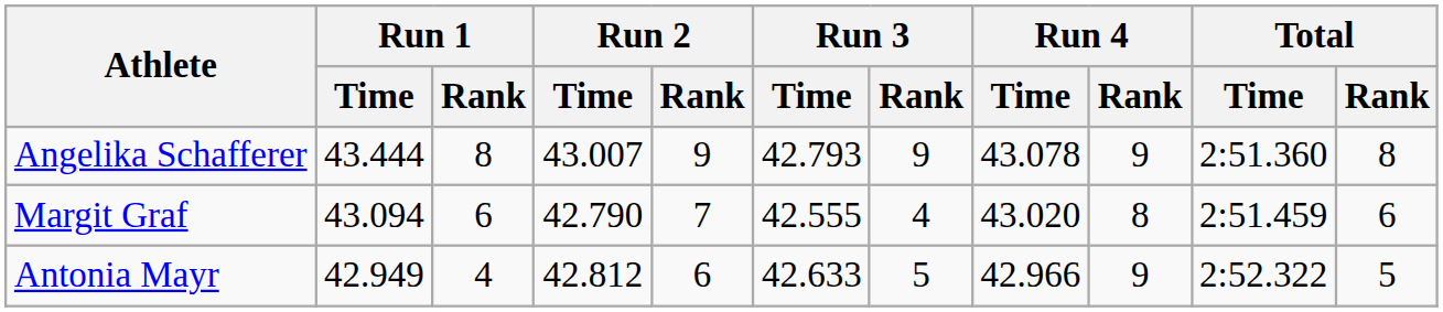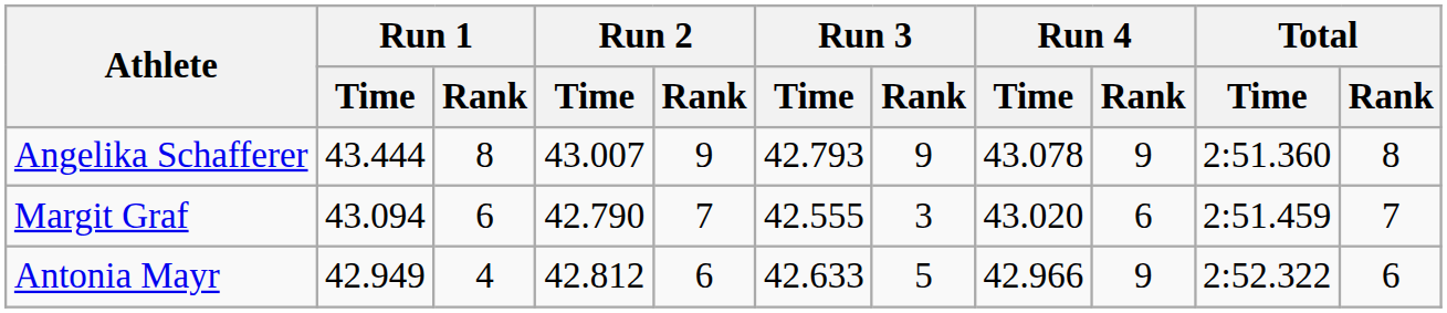 <table class="wikitable" border="1" style="font-size:90%">
 <tr>
 <th rowspan="2">Athlete</th>
 <th colspan="2">Run 1</th>
 <th colspan="2">Run 2</th>
 <th colspan="2">Run 3</th>
 <th colspan="2">Run 4</th>
 <th colspan="2">Total</th>
 </tr>
 <tr>
 <th>Time</th>
 <th>Rank</th>
 <th>Time</th>
 <th>Rank</th>
 <th>Time</th>
 <th>Rank</th>
 <th>Time</th>
 <th>Rank</th>
 <th>Time</th>
 <th>Rank</th>
 </tr>
 <tr>
 <td><a href='#'>Angelika Schafferer</a></td>
 <td align="center">43.444</td>
 <td align="center">8</td>
 <td align="center">43.007</td>
 <td align="center">9</td>
 <td align="center">42.793</td>
 <td align="center">9</td>
 <td align="center">43.078</td>
 <td align="center">9</td>
 <td align="center">2:51.360</td>
 <td align="center">8</td>
 </tr>
 <tr>
 <td><a href='#'>Margit Graf</a></td>
 <td align="center">43.094</td>
 <td align="center">6</td>
 <td align="center">42.790</td>
 <td align="center">7</td>
 <td align="center">42.555</td>
-<td align="center">4</td>
+<td align="center">3</td>
 <td align="center">43.020</td>
-<td align="center">8</td>
+<td align="center">6</td>
 <td align="center">2:51.459</td>
-<td align="center">6</td>
+<td align="center">7</td>
 </tr>
 <tr>
 <td><a href='#'>Antonia Mayr</a></td>
 <td align="center">42.949</td>
 <td align="center">4</td>
 <td align="center">42.812</td>
 <td align="center">6</td>
 <td align="center">42.633</td>
 <td align="center">5</td>
 <td align="center">42.966</td>
 <td align="center">9</td>
 <td align="center">2:52.322</td>
-<td align="center">5</td>
+<td align="center">6</td>
 </tr>
 </table>
